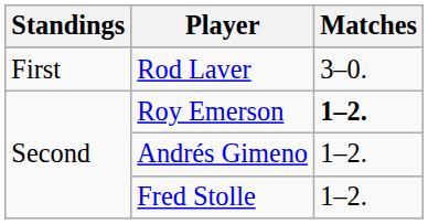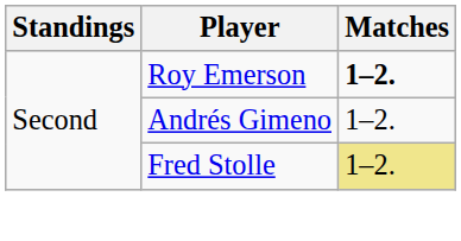 <table class="wikitable">
 <tr>
 <th>Standings</th>
 <th>Player</th>
 <th>Matches</th>
-</tr>
-<tr>
-<td>First</td>
-<td> <a href='#'>Rod Laver</a></td>
-<td>3–0.</td>
 </tr>
 <tr>
 <td rowspan=3>Second</td>
 <td> <a href='#'>Roy Emerson</a></td>
 <td><strong>1–2.</strong></td>
 </tr>
 <tr>
 <td> <a href='#'>Andrés Gimeno</a></td>
 <td>1–2.</td>
 </tr>
 <tr>
 <td> <a href='#'>Fred Stolle</a></td>
-<td>1–2.</td>
+<td style="background: khaki;">1–2.</td>
 </tr>
 </table>
